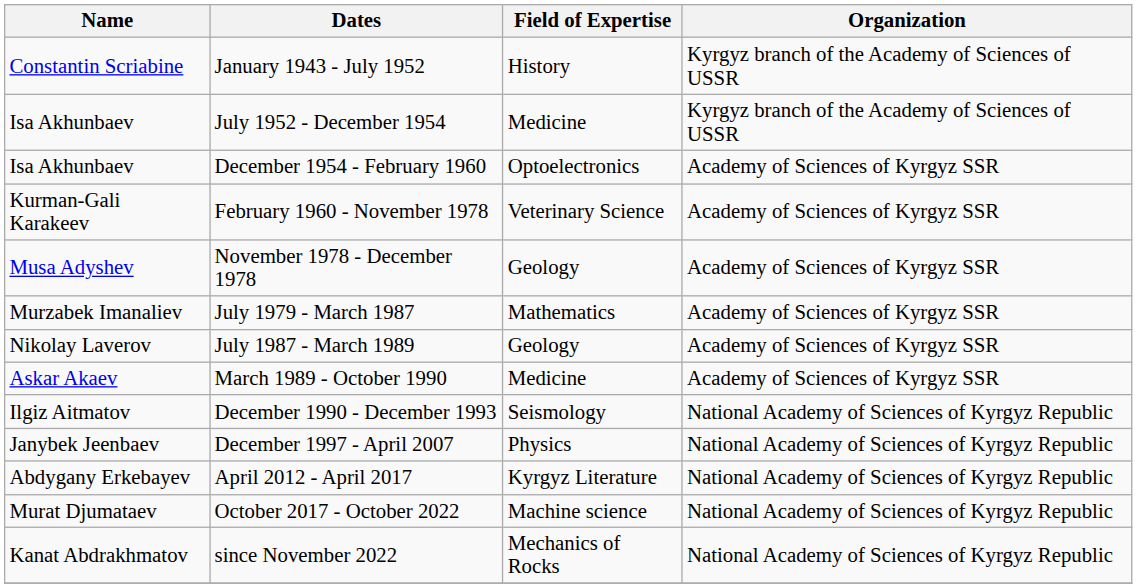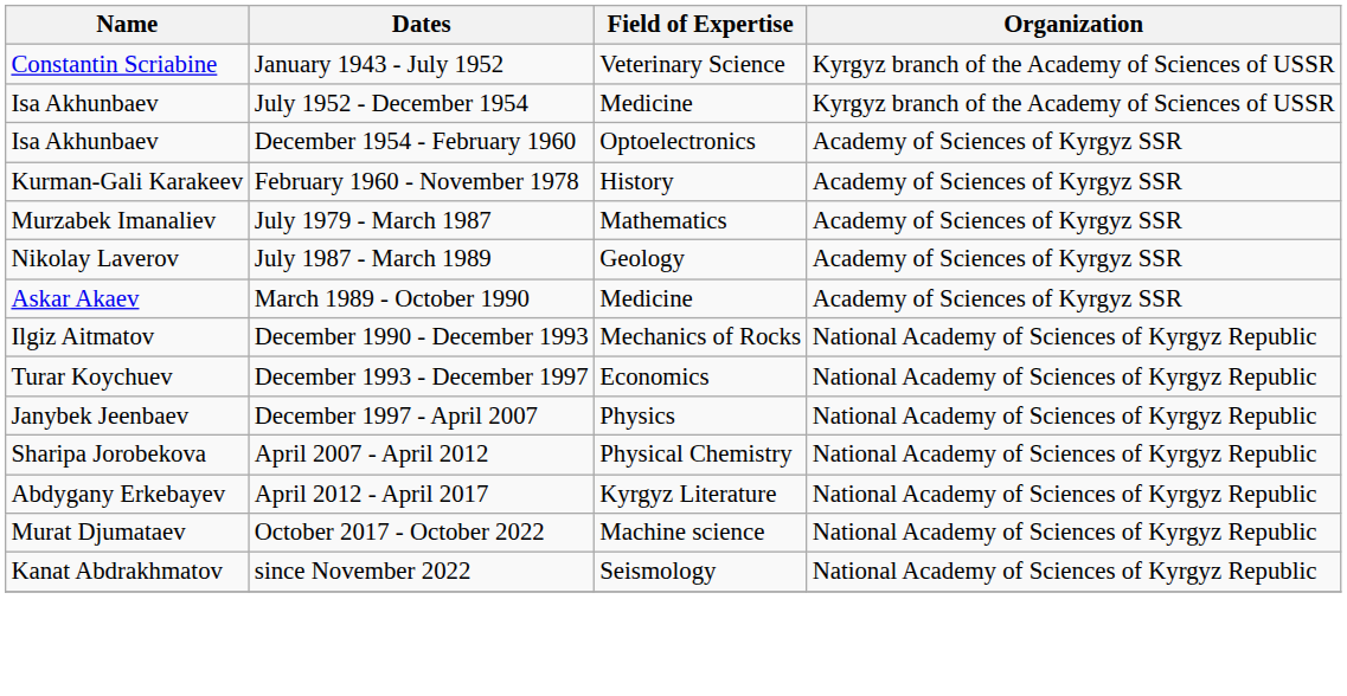 <table class="wikitable">
 <tr>
 <th>Name</th>
 <th>Dates</th>
 <th>Field of Expertise</th>
 <th>Organization</th>
 </tr>
 <tr>
 <td><a href='#'>Constantin Scriabine</a></td>
 <td>January 1943 - July 1952</td>
-<td>History</td>
+<td>Veterinary Science</td>
 <td>Kyrgyz branch of the Academy of Sciences of USSR</td>
 </tr>
 <tr>
 <td>Isa Akhunbaev</td>
 <td>July 1952 - December 1954</td>
 <td>Medicine</td>
 <td>Kyrgyz branch of the Academy of Sciences of USSR</td>
 </tr>
 <tr>
 <td>Isa Akhunbaev</td>
 <td>December 1954 - February 1960</td>
 <td>Optoelectronics</td>
 <td>Academy of Sciences of Kyrgyz SSR</td>
 </tr>
 <tr>
 <td>Kurman-Gali Karakeev</td>
 <td>February 1960 - November 1978</td>
-<td>Veterinary Science</td>
-<td>Academy of Sciences of Kyrgyz SSR</td>
-</tr>
-<tr>
-<td><a href='#'>Musa Adyshev</a></td>
-<td>November 1978 - December 1978</td>
-<td>Geology</td>
+<td>History</td>
 <td>Academy of Sciences of Kyrgyz SSR</td>
 </tr>
 <tr>
 <td>Murzabek Imanaliev</td>
 <td>July 1979 - March 1987</td>
 <td>Mathematics</td>
 <td>Academy of Sciences of Kyrgyz SSR</td>
 </tr>
 <tr>
 <td>Nikolay Laverov</td>
 <td>July 1987 - March 1989</td>
 <td>Geology</td>
 <td>Academy of Sciences of Kyrgyz SSR</td>
 </tr>
 <tr>
 <td><a href='#'>Askar Akaev</a></td>
 <td>March 1989 - October 1990</td>
 <td>Medicine</td>
 <td>Academy of Sciences of Kyrgyz SSR</td>
 </tr>
 <tr>
 <td>Ilgiz Aitmatov</td>
 <td>December 1990 - December 1993</td>
-<td>Seismology</td>
+<td>Mechanics of Rocks</td>
+<td>National Academy of Sciences of Kyrgyz Republic</td>
+</tr>
+<tr>
+<td>Turar Koychuev</td>
+<td>December 1993 - December 1997</td>
+<td>Economics</td>
 <td>National Academy of Sciences of Kyrgyz Republic</td>
 </tr>
 <tr>
 <td>Janybek Jeenbaev</td>
 <td>December 1997 - April 2007</td>
 <td>Physics</td>
+<td>National Academy of Sciences of Kyrgyz Republic</td>
+</tr>
+<tr>
+<td>Sharipa Jorobekova</td>
+<td>April 2007 - April 2012</td>
+<td>Physical Chemistry</td>
 <td>National Academy of Sciences of Kyrgyz Republic</td>
 </tr>
 <tr>
 <td>Abdygany Erkebayev</td>
 <td>April 2012 - April 2017</td>
 <td>Kyrgyz Literature</td>
 <td>National Academy of Sciences of Kyrgyz Republic</td>
 </tr>
 <tr>
 <td>Murat Djumataev</td>
 <td>October 2017 - October 2022</td>
 <td>Machine science</td>
 <td>National Academy of Sciences of Kyrgyz Republic</td>
 </tr>
 <tr>
 <td>Kanat Abdrakhmatov</td>
 <td>since November 2022</td>
-<td>Mechanics of Rocks</td>
+<td>Seismology</td>
 <td>National Academy of Sciences of Kyrgyz Republic</td>
 </tr>
 <tr>
 </tr>
 </table>
